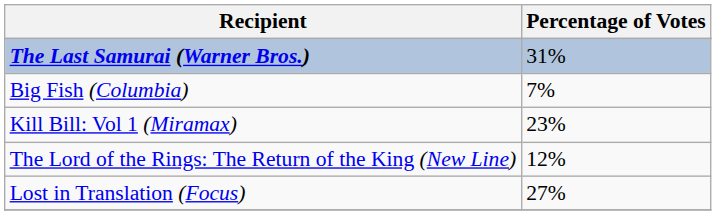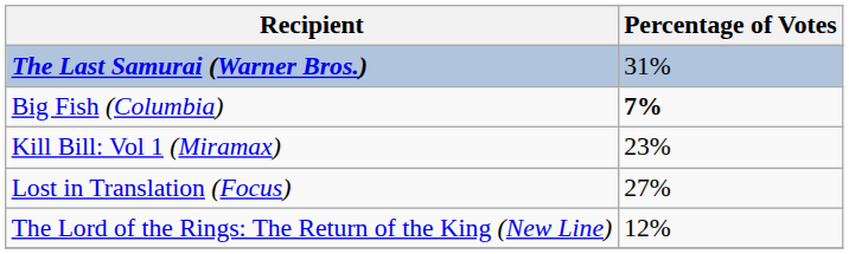 <table class="wikitable sortable plainrowheaders" align="centre">
 <tr>
 <th>Recipient</th>
 <th>Percentage of Votes</th>
 </tr>
 <tr>
 </tr>
 <tr style="background:#B0C4DE;">
 <td><strong><em><a href='#'>The Last Samurai</a><em> (<a href='#'>Warner Bros.</a>)<strong></td>
 <td></strong>31%<strong></td>
 </tr>
 <tr>
 <td></em><a href='#'>Big Fish</a><em> (<a href='#'>Columbia</a>)</td>
-<td>7%</td>
+<td><strong>7%</strong></td>
 </tr>
 <tr>
 <td></em><a href='#'>Kill Bill: Vol 1</a><em> (<a href='#'>Miramax</a>)</td>
 <td>23%</td>
 </tr>
 <tr>
+<td></em><a href='#'>Lost in Translation</a><em> (<a href='#'>Focus</a>)</td>
+<td>27%</td>
+</tr>
+<tr>
 <td></em><a href='#'>The Lord of the Rings: The Return of the King</a><em> (<a href='#'>New Line</a>)</td>
 <td>12%</td>
 </tr>
 <tr>
-<td></em><a href='#'>Lost in Translation</a><em> (<a href='#'>Focus</a>)</td>
-<td>27%</td>
-</tr>
-<tr>
 </tr>
 </table>
